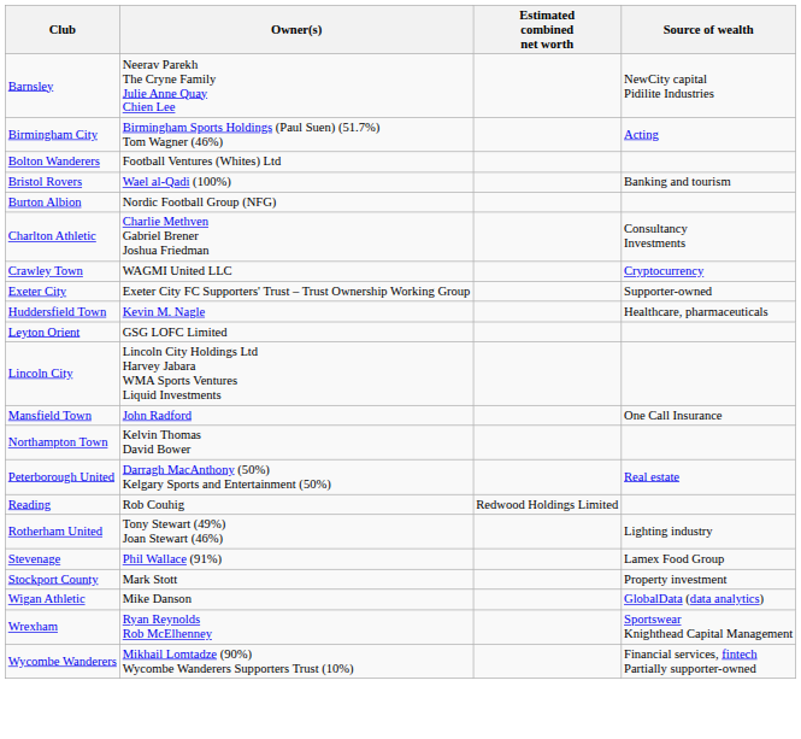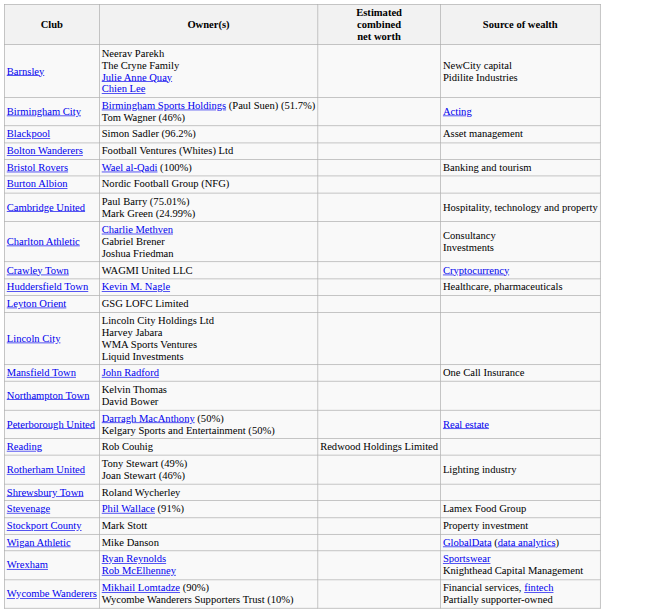 <table class="wikitable sortable">
 <tr>
 <th>Club</th>
 <th>Owner(s)</th>
 <th>Estimated<br>combined<br>net worth</th>
 <th>Source of wealth</th>
 </tr>
 <tr>
 <td><a href='#'>Barnsley</a></td>
 <td> Neerav Parekh<br> The Cryne Family<br> <a href='#'>Julie Anne Quay</a> <br>  <a href='#'>Chien Lee</a></td>
 <td></td>
 <td>NewCity capital<br>Pidilite Industries</td>
 </tr>
 <tr>
 <td><a href='#'>Birmingham City</a></td>
 <td> <a href='#'>Birmingham Sports Holdings</a> (Paul Suen) (51.7%)<br> Tom Wagner (46%)</td>
 <td></td>
 <td><a href='#'>Acting</a></td>
 </tr>
 <tr>
+<td><a href='#'>Blackpool</a></td>
+<td> Simon Sadler (96.2%)</td>
+<td></td>
+<td>Asset management</td>
+</tr>
+<tr>
 <td><a href='#'>Bolton Wanderers</a></td>
 <td> Football Ventures (Whites) Ltd</td>
 <td></td>
 <td></td>
 </tr>
 <tr>
 <td><a href='#'>Bristol Rovers</a></td>
 <td> <a href='#'>Wael al-Qadi</a> (100%)</td>
 <td></td>
 <td>Banking and tourism</td>
 </tr>
 <tr>
 <td><a href='#'>Burton Albion</a></td>
 <td>     Nordic Football Group (NFG)</td>
 <td></td>
 <td></td>
 </tr>
 <tr>
+<td><a href='#'>Cambridge United</a></td>
+<td> Paul Barry (75.01%)<br> Mark Green (24.99%)</td>
+<td></td>
+<td>Hospitality, technology and property</td>
+</tr>
+<tr>
 <td><a href='#'>Charlton Athletic</a></td>
 <td> <a href='#'>Charlie Methven</a><br> Gabriel Brener<br> Joshua Friedman</td>
 <td></td>
 <td>Consultancy<br>Investments</td>
 </tr>
 <tr>
 <td><a href='#'>Crawley Town</a></td>
 <td> WAGMI United LLC </td>
 <td></td>
 <td><a href='#'>Cryptocurrency</a></td>
-</tr>
-<tr>
-<td><a href='#'>Exeter City</a></td>
-<td> Exeter City FC Supporters' Trust – Trust Ownership Working Group</td>
-<td></td>
-<td>Supporter-owned</td>
 </tr>
 <tr>
 <td><a href='#'>Huddersfield Town</a></td>
 <td> <a href='#'>Kevin M. Nagle</a></td>
 <td></td>
 <td>Healthcare, pharmaceuticals</td>
 </tr>
 <tr>
 <td><a href='#'>Leyton Orient</a></td>
 <td> GSG LOFC Limited </td>
 <td></td>
 <td></td>
 </tr>
 <tr>
 <td><a href='#'>Lincoln City</a></td>
 <td> Lincoln City Holdings Ltd<br> Harvey Jabara<br> WMA Sports Ventures<br> Liquid Investments</td>
 <td></td>
 <td></td>
 </tr>
 <tr>
 <td><a href='#'>Mansfield Town</a></td>
 <td> <a href='#'>John Radford</a></td>
 <td></td>
 <td>One Call Insurance</td>
 </tr>
 <tr>
 <td><a href='#'>Northampton Town</a></td>
 <td> Kelvin Thomas<br> David Bower</td>
 <td></td>
 <td></td>
 </tr>
 <tr>
 <td><a href='#'>Peterborough United</a></td>
 <td> <a href='#'>Darragh MacAnthony</a> (50%)<br> Kelgary Sports and Entertainment (50%)</td>
 <td></td>
 <td><a href='#'>Real estate</a></td>
 </tr>
 <tr>
 <td><a href='#'>Reading</a></td>
 <td> Rob Couhig </td>
 <td>Redwood Holdings Limited</td>
 </tr>
 <tr>
 <td><a href='#'>Rotherham United</a></td>
 <td> Tony Stewart (49%)<br> Joan Stewart (46%)</td>
 <td></td>
 <td>Lighting industry</td>
 </tr>
 <tr>
+<td><a href='#'>Shrewsbury Town</a></td>
+<td> Roland Wycherley</td>
+<td></td>
+<td></td>
+</tr>
+<tr>
 <td><a href='#'>Stevenage</a></td>
 <td> <a href='#'>Phil Wallace</a> (91%)</td>
 <td></td>
 <td>Lamex Food Group</td>
 </tr>
 <tr>
 <td><a href='#'>Stockport County</a></td>
 <td> Mark Stott</td>
 <td></td>
 <td>Property investment</td>
 </tr>
 <tr>
 <td><a href='#'>Wigan Athletic</a></td>
 <td> Mike Danson</td>
 <td></td>
 <td><a href='#'>GlobalData</a> (<a href='#'>data analytics</a>)</td>
 </tr>
 <tr>
 <td><a href='#'>Wrexham</a></td>
 <td> <a href='#'>Ryan Reynolds</a><br> <a href='#'>Rob McElhenney</a></td>
 <td></td>
 <td><a href='#'>Sportswear</a><br>Knighthead Capital Management</td>
 </tr>
 <tr>
 <td><a href='#'>Wycombe Wanderers</a></td>
 <td>  <a href='#'>Mikhail Lomtadze</a> (90%)<br> Wycombe Wanderers Supporters Trust (10%)</td>
 <td></td>
 <td>Financial services, <a href='#'>fintech</a><br>Partially supporter-owned</td>
 </tr>
 </table>
